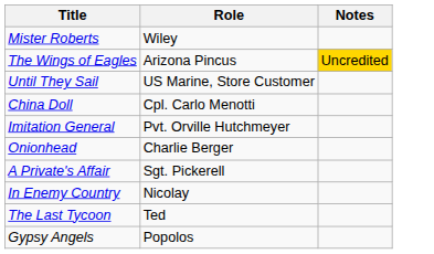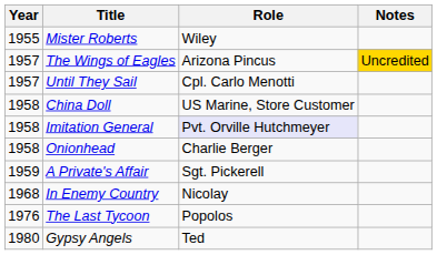 <table class="wikitable sortable">
 <tr>
+<th>Year</th>
 <th>Title</th>
 <th>Role</th>
 <th class="unsortable">Notes</th>
 </tr>
 <tr>
+<td>1955</td>
 <td><em><a href='#'>Mister Roberts</a></em></td>
 <td>Wiley</td>
 <td></td>
 </tr>
 <tr>
+<td>1957</td>
 <td><em><a href='#'>The Wings of Eagles</a></em></td>
 <td>Arizona Pincus</td>
 <td style="background: gold;">Uncredited</td>
 </tr>
 <tr>
+<td>1957</td>
 <td><em><a href='#'>Until They Sail</a></em></td>
+<td>Cpl. Carlo Menotti</td>
+<td></td>
+</tr>
+<tr>
+<td>1958</td>
+<td><em><a href='#'>China Doll</a></em></td>
 <td>US Marine, Store Customer</td>
 <td></td>
 </tr>
 <tr>
-<td><em><a href='#'>China Doll</a></em></td>
-<td>Cpl. Carlo Menotti</td>
+<td>1958</td>
+<td><em><a href='#'>Imitation General</a></em></td>
+<td style="background: lavender;">Pvt. Orville Hutchmeyer</td>
 <td></td>
 </tr>
 <tr>
-<td><em><a href='#'>Imitation General</a></em></td>
-<td>Pvt. Orville Hutchmeyer</td>
-<td></td>
-</tr>
-<tr>
+<td>1958</td>
 <td><em><a href='#'>Onionhead</a></em></td>
 <td>Charlie Berger</td>
 <td></td>
 </tr>
 <tr>
+<td>1959</td>
 <td><em><a href='#'>A Private's Affair</a></em></td>
 <td>Sgt. Pickerell</td>
 <td></td>
 </tr>
 <tr>
+<td>1968</td>
 <td><em><a href='#'>In Enemy Country</a></em></td>
 <td>Nicolay</td>
 <td></td>
 </tr>
 <tr>
+<td>1976</td>
 <td><em><a href='#'>The Last Tycoon</a></em></td>
+<td>Popolos</td>
+<td></td>
+</tr>
+<tr>
+<td>1980</td>
+<td><em>Gypsy Angels</em></td>
 <td>Ted</td>
 <td></td>
 </tr>
-<tr>
-<td><em>Gypsy Angels</em></td>
-<td>Popolos</td>
-<td></td>
-</tr>
 </table>
